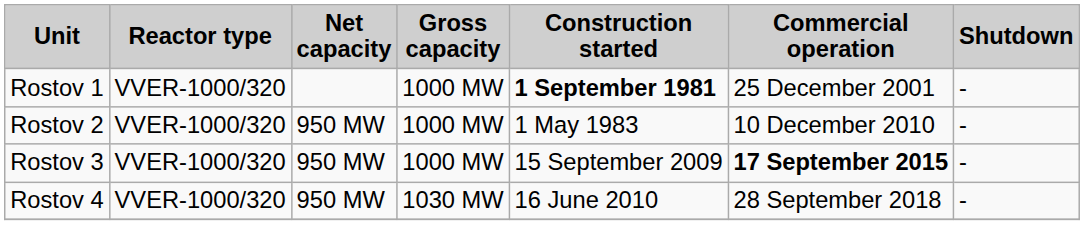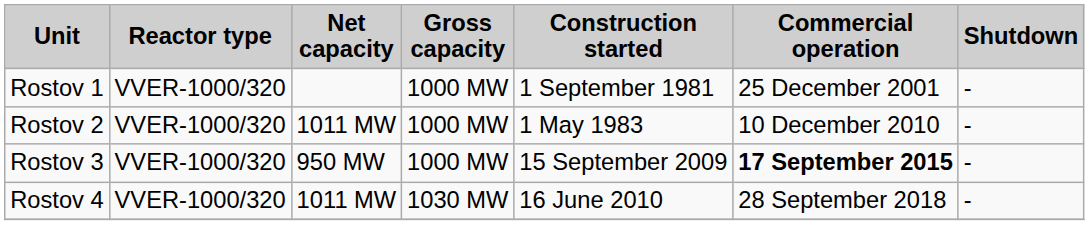 <table class="wikitable sortable">
 <tr>
 <th style="width=21%; background:#CFCFCF;">Unit</th>
 <th style="width=22%; background:#CFCFCF;">Reactor type</th>
 <th style="width=08%; background:#CFCFCF;">Net<br>capacity</th>
 <th style="width=08%; background:#CFCFCF;">Gross<br>capacity</th>
 <th style="width=10%; background:#CFCFCF;">Construction<br>started</th>
 <th style="width=11%; background:#CFCFCF;">Commercial<br>operation</th>
 <th style="width=15%; background:#CFCFCF;">Shutdown</th>
 </tr>
 <tr>
 <td>Rostov 1</td>
 <td>VVER-1000/320</td>
 <td></td>
 <td>1000 MW</td>
-<td><strong>1 September 1981</strong></td>
+<td>1 September 1981</td>
 <td>25 December 2001</td>
 <td>-</td>
 </tr>
 <tr>
 <td>Rostov 2</td>
 <td>VVER-1000/320</td>
-<td>950 MW</td>
+<td>1011 MW</td>
 <td>1000 MW</td>
 <td>1 May 1983</td>
 <td>10 December 2010</td>
 <td>-</td>
 </tr>
 <tr>
 <td>Rostov 3</td>
 <td>VVER-1000/320</td>
 <td>950 MW</td>
 <td>1000 MW</td>
 <td>15 September 2009</td>
 <td><strong>17 September 2015</strong></td>
 <td>-</td>
 </tr>
 <tr>
 <td>Rostov 4</td>
 <td>VVER-1000/320</td>
-<td>950 MW</td>
+<td>1011 MW</td>
 <td>1030 MW</td>
 <td>16 June 2010</td>
 <td>28 September 2018</td>
 <td>-</td>
 </tr>
 <tr>
 </tr>
 </table>
